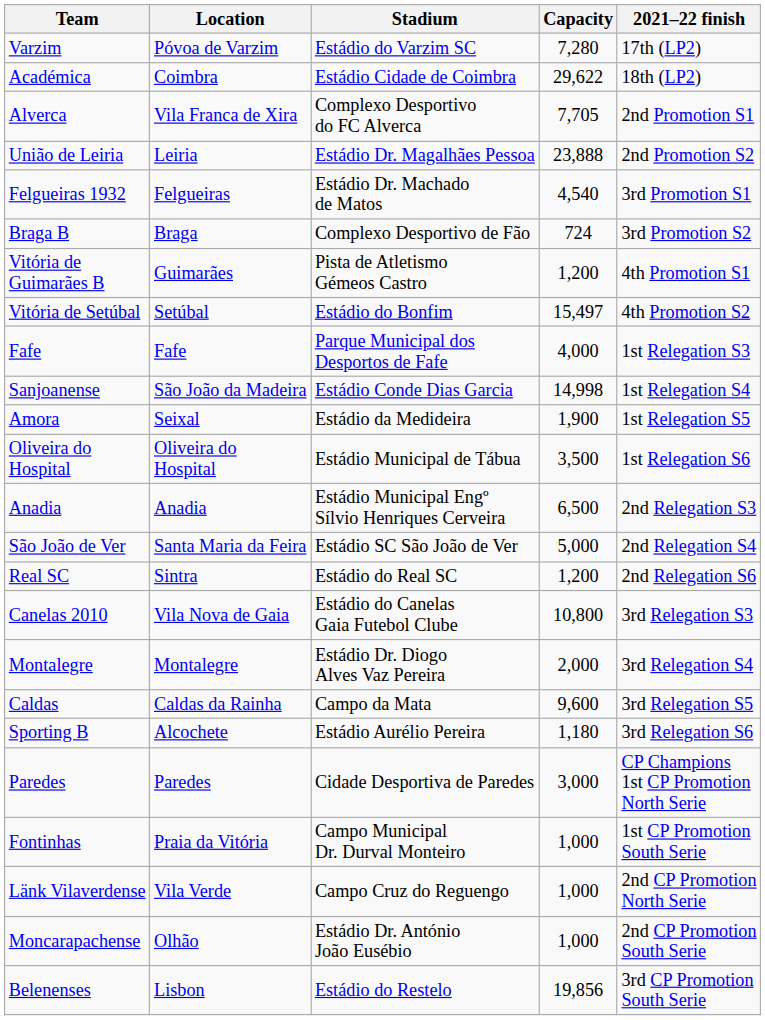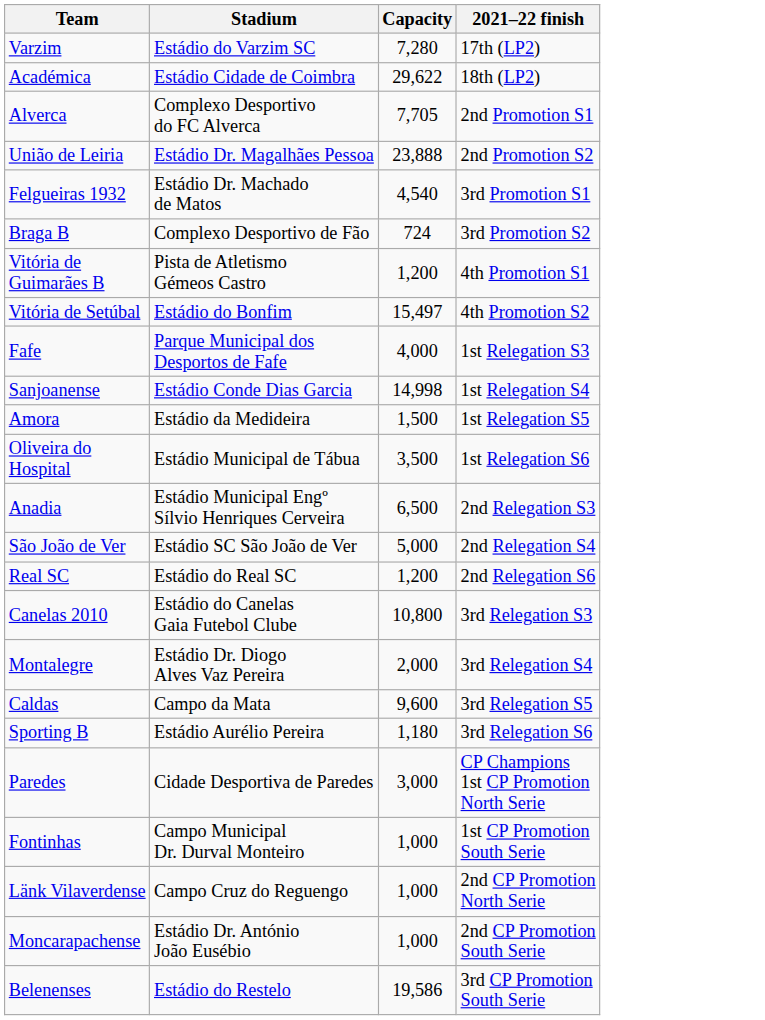 <table class="wikitable sortable">
 <tr>
 <th data-sort-type=text>Team</th>
-<th>Location</th>
 <th>Stadium</th>
 <th>Capacity</th>
 <th>2021–22 finish</th>
 </tr>
 <tr>
 <td><a href='#'>Varzim</a></td>
-<td><a href='#'>Póvoa de Varzim</a></td>
 <td><a href='#'>Estádio do Varzim SC</a></td>
 <td style="text-align:center;">7,280</td>
 <td>17th (<a href='#'>LP2</a>)</td>
 </tr>
 <tr>
 <td><a href='#'>Académica</a></td>
-<td><a href='#'>Coimbra</a></td>
 <td><a href='#'>Estádio Cidade de Coimbra</a></td>
 <td style="text-align:center;">29,622</td>
 <td>18th (<a href='#'>LP2</a>)</td>
 </tr>
 <tr>
 <td><a href='#'>Alverca</a></td>
-<td><a href='#'>Vila Franca de Xira</a></td>
 <td>Complexo Desportivo<br>do FC Alverca</td>
 <td style="text-align:center;">7,705</td>
 <td>2nd <a href='#'>Promotion S1</a></td>
 </tr>
 <tr>
 <td><a href='#'>União de Leiria</a></td>
-<td><a href='#'>Leiria</a></td>
 <td><a href='#'>Estádio Dr. Magalhães Pessoa</a></td>
 <td style="text-align:center;">23,888</td>
 <td>2nd <a href='#'>Promotion S2</a></td>
 </tr>
 <tr>
 <td><a href='#'>Felgueiras 1932</a></td>
-<td><a href='#'>Felgueiras</a></td>
 <td>Estádio Dr. Machado<br>de Matos</td>
 <td style="text-align:center;">4,540</td>
 <td>3rd <a href='#'>Promotion S1</a></td>
 </tr>
 <tr>
 <td><a href='#'>Braga B</a></td>
-<td><a href='#'>Braga</a></td>
 <td>Complexo Desportivo de Fão</td>
 <td style="text-align:center;">724</td>
 <td>3rd <a href='#'>Promotion S2</a></td>
 </tr>
 <tr>
 <td><a href='#'>Vitória de<br>Guimarães B</a></td>
-<td><a href='#'>Guimarães</a></td>
 <td>Pista de Atletismo<br>Gémeos Castro</td>
 <td style="text-align:center;">1,200</td>
 <td>4th <a href='#'>Promotion S1</a></td>
 </tr>
 <tr>
 <td><a href='#'>Vitória de Setúbal</a></td>
-<td><a href='#'>Setúbal</a></td>
 <td><a href='#'>Estádio do Bonfim</a></td>
 <td style="text-align:center;">15,497</td>
 <td>4th <a href='#'>Promotion S2</a></td>
 </tr>
 <tr>
-<td><a href='#'>Fafe</a></td>
 <td><a href='#'>Fafe</a></td>
 <td><a href='#'>Parque Municipal dos<br>Desportos de Fafe</a></td>
 <td style="text-align:center;">4,000</td>
 <td>1st <a href='#'>Relegation S3</a></td>
 </tr>
 <tr>
 <td><a href='#'>Sanjoanense</a></td>
-<td><a href='#'>São João da Madeira</a></td>
 <td><a href='#'>Estádio Conde Dias Garcia</a></td>
 <td style="text-align:center;">14,998</td>
 <td>1st <a href='#'>Relegation S4</a></td>
 </tr>
 <tr>
 <td><a href='#'>Amora</a></td>
-<td><a href='#'>Seixal</a></td>
 <td>Estádio da Medideira</td>
-<td style="text-align:center;">1,900</td>
+<td style="text-align:center;">1,500</td>
 <td>1st <a href='#'>Relegation S5</a></td>
 </tr>
 <tr>
-<td><a href='#'>Oliveira do<br>Hospital</a></td>
 <td><a href='#'>Oliveira do<br>Hospital</a></td>
 <td>Estádio Municipal de Tábua</td>
 <td style="text-align:center;">3,500</td>
 <td>1st <a href='#'>Relegation S6</a></td>
 </tr>
 <tr>
 <td><a href='#'>Anadia</a></td>
-<td><a href='#'>Anadia</a></td>
 <td>Estádio Municipal Engº<br>Sílvio Henriques Cerveira</td>
 <td style="text-align:center;">6,500</td>
 <td>2nd <a href='#'>Relegation S3</a></td>
 </tr>
 <tr>
 <td><a href='#'>São João de Ver</a></td>
-<td><a href='#'>Santa Maria da Feira</a></td>
 <td>Estádio SC São João de Ver</td>
 <td style="text-align:center;">5,000</td>
 <td>2nd <a href='#'>Relegation S4</a></td>
 </tr>
 <tr>
 <td><a href='#'>Real SC</a></td>
-<td><a href='#'>Sintra</a></td>
 <td>Estádio do Real SC</td>
 <td style="text-align:center;">1,200</td>
 <td>2nd <a href='#'>Relegation S6</a></td>
 </tr>
 <tr>
 <td><a href='#'>Canelas 2010</a></td>
-<td><a href='#'>Vila Nova de Gaia</a></td>
 <td>Estádio do Canelas<br>Gaia Futebol Clube</td>
 <td style="text-align:center;">10,800</td>
 <td>3rd <a href='#'>Relegation S3</a></td>
 </tr>
 <tr>
-<td><a href='#'>Montalegre</a></td>
 <td><a href='#'>Montalegre</a></td>
 <td>Estádio Dr. Diogo<br>Alves Vaz Pereira</td>
 <td style="text-align:center;">2,000</td>
 <td>3rd <a href='#'>Relegation S4</a></td>
 </tr>
 <tr>
 <td><a href='#'>Caldas</a></td>
-<td><a href='#'>Caldas da Rainha</a></td>
 <td>Campo da Mata</td>
 <td style="text-align:center;">9,600</td>
 <td>3rd <a href='#'>Relegation S5</a></td>
 </tr>
 <tr>
 <td><a href='#'>Sporting B</a></td>
-<td><a href='#'>Alcochete</a></td>
 <td>Estádio Aurélio Pereira</td>
 <td style="text-align:center;">1,180</td>
 <td>3rd <a href='#'>Relegation S6</a></td>
 </tr>
 <tr>
-<td><a href='#'>Paredes</a></td>
 <td><a href='#'>Paredes</a></td>
 <td>Cidade Desportiva de Paredes</td>
 <td style="text-align:center;">3,000</td>
 <td><a href='#'>CP Champions</a><br>1st <a href='#'>CP Promotion<br>North Serie</a></td>
 </tr>
 <tr>
 <td><a href='#'>Fontinhas</a></td>
-<td> <a href='#'>Praia da Vitória</a></td>
 <td>Campo Municipal<br>Dr. Durval Monteiro</td>
 <td style="text-align:center;">1,000</td>
 <td>1st <a href='#'>CP Promotion<br>South Serie</a></td>
 </tr>
 <tr>
 <td><a href='#'>Länk Vilaverdense</a></td>
-<td><a href='#'>Vila Verde</a></td>
 <td>Campo Cruz do Reguengo</td>
 <td style="text-align:center;">1,000</td>
 <td>2nd <a href='#'>CP Promotion<br>North Serie</a></td>
 </tr>
 <tr>
 <td><a href='#'>Moncarapachense</a></td>
-<td><a href='#'>Olhão</a></td>
 <td>Estádio Dr. António<br>João Eusébio</td>
 <td style="text-align:center;">1,000</td>
 <td>2nd <a href='#'>CP Promotion<br>South Serie</a></td>
 </tr>
 <tr>
 <td><a href='#'>Belenenses</a></td>
-<td><a href='#'>Lisbon</a></td>
 <td><a href='#'>Estádio do Restelo</a></td>
-<td style="text-align:center;">19,856</td>
+<td style="text-align:center;">19,586</td>
 <td>3rd <a href='#'>CP Promotion<br>South Serie</a></td>
 </tr>
 </table>
